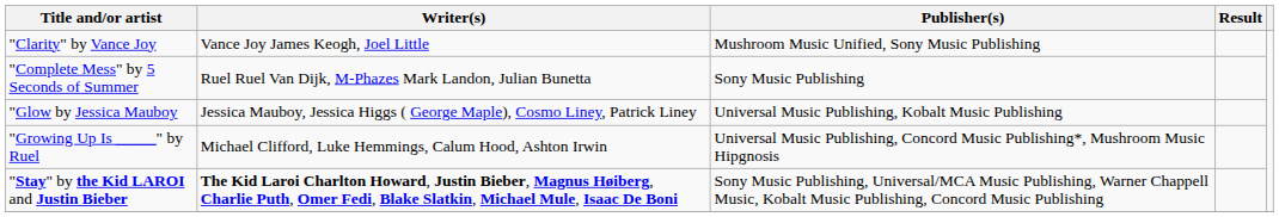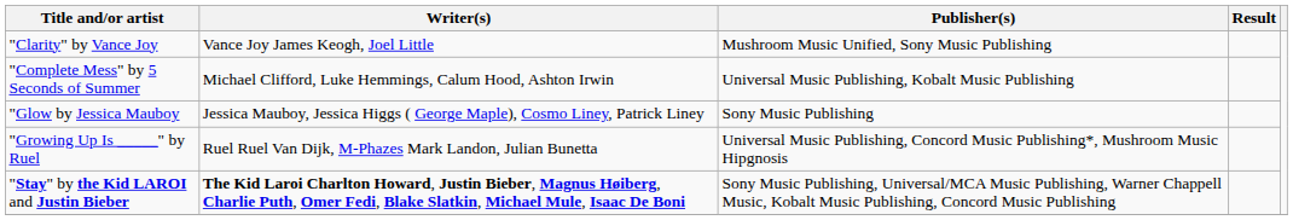 <table class="wikitable" width=100%>
 <tr>
 <th scope="col">Title and/or artist</th>
 <th scope="col">Writer(s)</th>
 <th scope="col">Publisher(s)</th>
 <th scope="col">Result</th>
 <th scope="col"></th>
 </tr>
 <tr>
 <td>"<a href='#'>Clarity</a>" by <a href='#'>Vance Joy</a></td>
 <td>Vance Joy  James Keogh, <a href='#'>Joel Little</a></td>
 <td>Mushroom Music  Unified, Sony Music Publishing</td>
 <td></td>
 <td rowspan="5"></td>
 </tr>
 <tr>
 <td>"<a href='#'>Complete Mess</a>" by <a href='#'>5 Seconds of Summer</a></td>
-<td>Ruel  Ruel Van Dijk, <a href='#'>M-Phazes</a>  Mark Landon, Julian Bunetta</td>
-<td>Sony Music Publishing</td>
+<td>Michael Clifford, Luke Hemmings, Calum Hood, Ashton Irwin</td>
+<td>Universal Music Publishing, Kobalt Music Publishing</td>
 <td></td>
 </tr>
 <tr>
 <td>"<a href='#'>Glow</a> by <a href='#'>Jessica Mauboy</a></td>
 <td>Jessica Mauboy, Jessica Higgs ( <a href='#'>George Maple</a>), <a href='#'>Cosmo Liney</a>, Patrick Liney</td>
-<td>Universal Music Publishing, Kobalt Music Publishing</td>
+<td>Sony Music Publishing</td>
 <td></td>
 </tr>
 <tr>
 <td>"<a href='#'>Growing Up Is _____</a>" by <a href='#'>Ruel</a></td>
-<td>Michael Clifford, Luke Hemmings, Calum Hood, Ashton Irwin</td>
+<td>Ruel  Ruel Van Dijk, <a href='#'>M-Phazes</a>  Mark Landon, Julian Bunetta</td>
 <td>Universal Music Publishing, Concord Music Publishing*, Mushroom Music  Hipgnosis</td>
 <td></td>
 </tr>
 <tr>
 <td>"<strong><a href='#'>Stay</a></strong>" by <strong><a href='#'>the Kid LAROI</a></strong> and <strong><a href='#'>Justin Bieber</a></strong></td>
 <td><strong>The Kid Laroi</strong>  <strong>Charlton Howard</strong>, <strong>Justin Bieber</strong>, <strong><a href='#'>Magnus Høiberg</a></strong>, <strong><a href='#'>Charlie Puth</a></strong>, <strong><a href='#'>Omer Fedi</a></strong>, <strong><a href='#'>Blake Slatkin</a></strong>, <strong><a href='#'>Michael Mule</a></strong>, <strong><a href='#'>Isaac De Boni</a></strong></td>
 <td>Sony Music Publishing, Universal/MCA Music Publishing, Warner Chappell Music, Kobalt Music Publishing, Concord Music Publishing</td>
 <td></td>
 </tr>
 <tr>
 </tr>
 </table>
